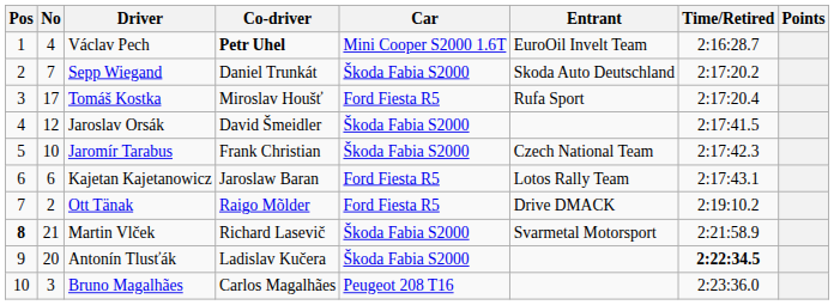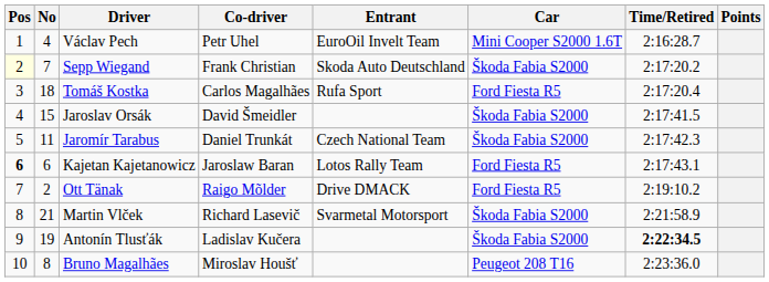 <table class="wikitable" style="font-size: 95%">
 <tr>
 <th>Pos</th>
 <th>No</th>
 <th>Driver</th>
 <th>Co-driver</th>
+<th>Entrant</th>
 <th>Car</th>
-<th>Entrant</th>
 <th>Time/Retired</th>
 <th>Points</th>
 </tr>
 <tr>
 <td align=center>1</td>
 <td align=center>4</td>
 <td> Václav Pech</td>
-<td><strong> Petr Uhel</strong></td>
+<td> Petr Uhel</td>
+<td>EuroOil Invelt Team</td>
 <td><a href='#'>Mini Cooper S2000 1.6T</a></td>
-<td>EuroOil Invelt Team</td>
 <td align=center>2:16:28.7</td>
 <th></th>
 </tr>
 <tr>
-<td align=center>2</td>
+<td align=center style="background: lightyellow;">2</td>
 <td align=center>7</td>
 <td> <a href='#'>Sepp Wiegand</a></td>
-<td> Daniel Trunkát</td>
+<td> Frank Christian</td>
+<td>Skoda Auto Deutschland</td>
 <td><a href='#'>Škoda Fabia S2000</a></td>
-<td>Skoda Auto Deutschland</td>
 <td align=center>2:17:20.2</td>
 <th></th>
 </tr>
 <tr>
 <td align=center>3</td>
-<td align=center>17</td>
+<td align=center>18</td>
 <td> <a href='#'>Tomáš Kostka</a></td>
-<td> Miroslav Houšť</td>
+<td> Carlos Magalhães</td>
+<td>Rufa Sport</td>
 <td><a href='#'>Ford Fiesta R5</a></td>
-<td>Rufa Sport</td>
 <td align=center>2:17:20.4</td>
 <th></th>
 </tr>
 <tr>
 <td align=center>4</td>
-<td align=center>12</td>
+<td align=center>15</td>
 <td> Jaroslav Orsák</td>
 <td> David Šmeidler</td>
+<td></td>
 <td><a href='#'>Škoda Fabia S2000</a></td>
-<td></td>
 <td align=center>2:17:41.5</td>
 <th></th>
 </tr>
 <tr>
 <td align=center>5</td>
-<td align=center>10</td>
+<td align=center>11</td>
 <td> <a href='#'>Jaromír Tarabus</a></td>
-<td> Frank Christian</td>
+<td> Daniel Trunkát</td>
+<td>Czech National Team</td>
 <td><a href='#'>Škoda Fabia S2000</a></td>
-<td>Czech National Team</td>
 <td align=center>2:17:42.3</td>
 <th></th>
 </tr>
 <tr>
-<td align=center>6</td>
+<td align=center><strong>6</strong></td>
 <td align=center>6</td>
 <td> Kajetan Kajetanowicz</td>
 <td> Jaroslaw Baran</td>
+<td>Lotos Rally Team</td>
 <td><a href='#'>Ford Fiesta R5</a></td>
-<td>Lotos Rally Team</td>
 <td align=center>2:17:43.1</td>
 <th></th>
 </tr>
 <tr>
 <td align=center>7</td>
 <td align=center>2</td>
 <td> <a href='#'>Ott Tänak</a></td>
 <td> <a href='#'>Raigo Mõlder</a></td>
+<td>Drive DMACK</td>
 <td><a href='#'>Ford Fiesta R5</a></td>
-<td>Drive DMACK</td>
 <td align=center>2:19:10.2</td>
 <th></th>
 </tr>
 <tr>
-<td align=center><strong>8</strong></td>
+<td align=center>8</td>
 <td align=center>21</td>
 <td> Martin Vlček</td>
 <td> Richard Lasevič</td>
+<td>Svarmetal Motorsport</td>
 <td><a href='#'>Škoda Fabia S2000</a></td>
-<td>Svarmetal Motorsport</td>
 <td align=center>2:21:58.9</td>
 <th></th>
 </tr>
 <tr>
 <td align=center>9</td>
-<td align=center>20</td>
+<td align=center>19</td>
 <td> Antonín Tlusťák</td>
 <td> Ladislav Kučera</td>
+<td></td>
 <td><a href='#'>Škoda Fabia S2000</a></td>
-<td></td>
 <td align=center><strong>2:22:34.5</strong></td>
 <th></th>
 </tr>
 <tr>
 <td align=center>10</td>
-<td align=center>3</td>
+<td align=center>8</td>
 <td> <a href='#'>Bruno Magalhães</a></td>
-<td> Carlos Magalhães</td>
+<td> Miroslav Houšť</td>
+<td></td>
 <td><a href='#'>Peugeot 208 T16</a></td>
-<td></td>
 <td align=center>2:23:36.0</td>
 <th></th>
 </tr>
 </table>
